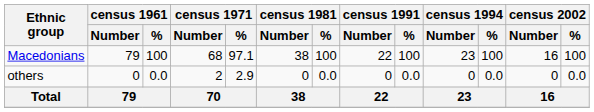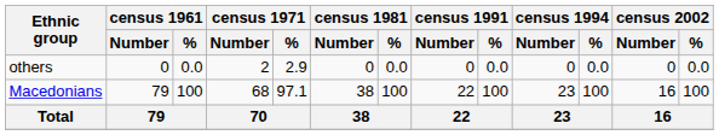 <table class="wikitable">
 <tr>
 <th rowspan="2">Ethnic<br>group</th>
 <th colspan="2">census 1961</th>
 <th colspan="2">census 1971</th>
 <th colspan="2">census 1981</th>
 <th colspan="2">census 1991</th>
 <th colspan="2">census 1994</th>
 <th colspan="2">census 2002</th>
 </tr>
 <tr bgcolor="#e0e0e0">
 <th>Number</th>
 <th>%</th>
 <th>Number</th>
 <th>%</th>
 <th>Number</th>
 <th>%</th>
 <th>Number</th>
 <th>%</th>
 <th>Number</th>
 <th>%</th>
 <th>Number</th>
 <th>%</th>
 </tr>
 <tr>
+<td>others</td>
+<td align="right">0</td>
+<td align="right">0.0</td>
+<td align="right">2</td>
+<td align="right">2.9</td>
+<td align="right">0</td>
+<td align="right">0.0</td>
+<td align="right">0</td>
+<td align="right">0.0</td>
+<td align="right">0</td>
+<td align="right">0.0</td>
+<td align="right">0</td>
+<td align="right">0.0</td>
+</tr>
+<tr>
 <td><a href='#'>Macedonians</a></td>
 <td align="right">79</td>
 <td align="right">100</td>
 <td align="right">68</td>
 <td align="right">97.1</td>
 <td align="right">38</td>
 <td align="right">100</td>
 <td align="right">22</td>
 <td align="right">100</td>
 <td align="right">23</td>
 <td align="right">100</td>
 <td align="right">16</td>
 <td align="right">100</td>
 </tr>
-<tr>
-<td>others</td>
-<td align="right">0</td>
-<td align="right">0.0</td>
-<td align="right">2</td>
-<td align="right">2.9</td>
-<td align="right">0</td>
-<td align="right">0.0</td>
-<td align="right">0</td>
-<td align="right">0.0</td>
-<td align="right">0</td>
-<td align="right">0.0</td>
-<td align="right">0</td>
-<td align="right">0.0</td>
-</tr>
 <tr bgcolor="#e0e0e0">
 <th align="left">Total</th>
 <th colspan="2">79</th>
 <th colspan="2">70</th>
 <th colspan="2">38</th>
 <th colspan="2">22</th>
 <th colspan="2">23</th>
 <th colspan="2">16</th>
 </tr>
 <tr>
 </tr>
 </table>
